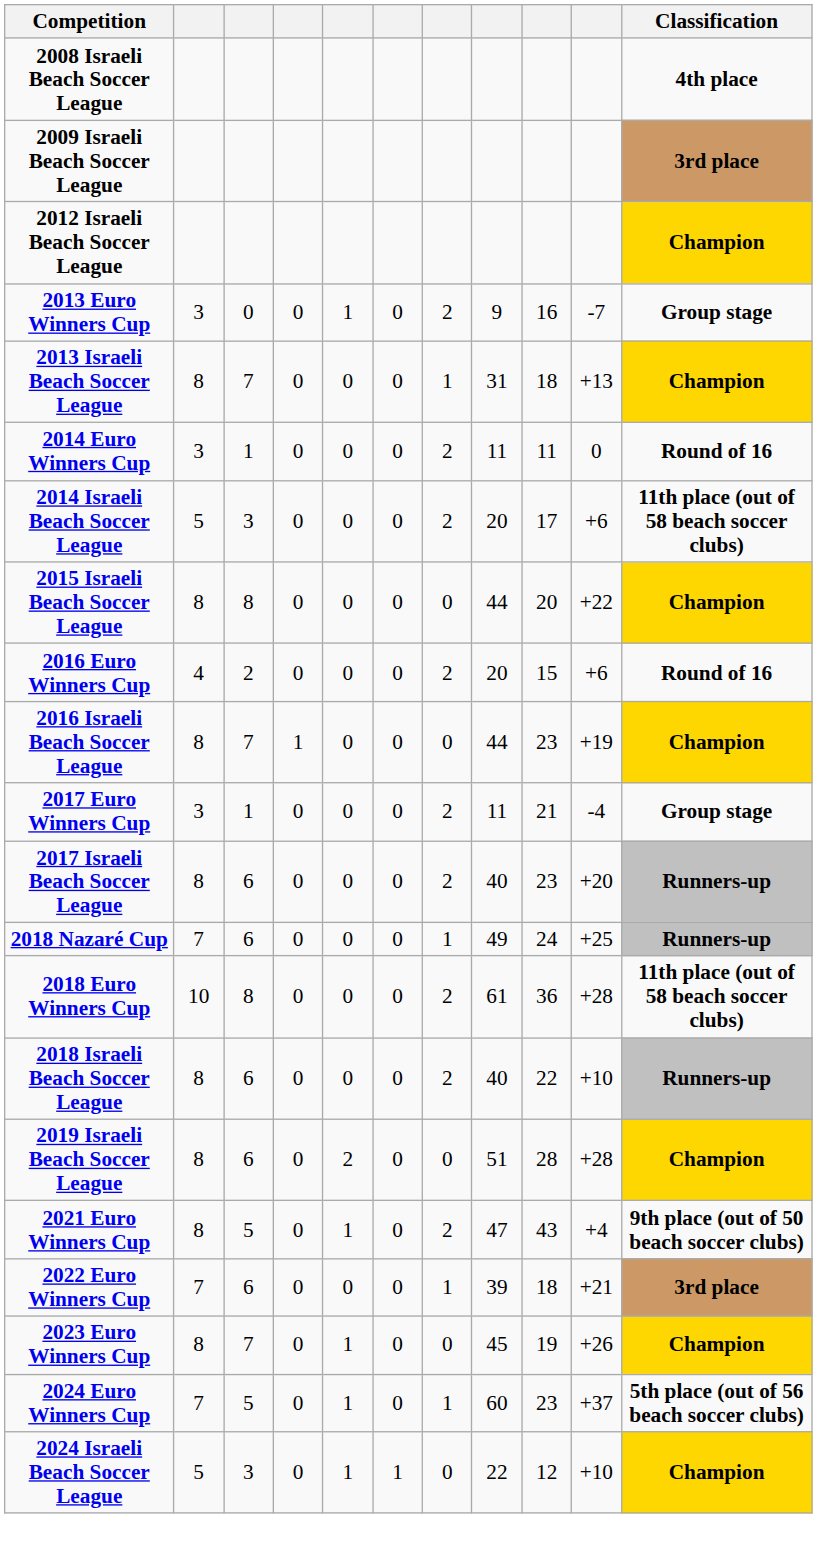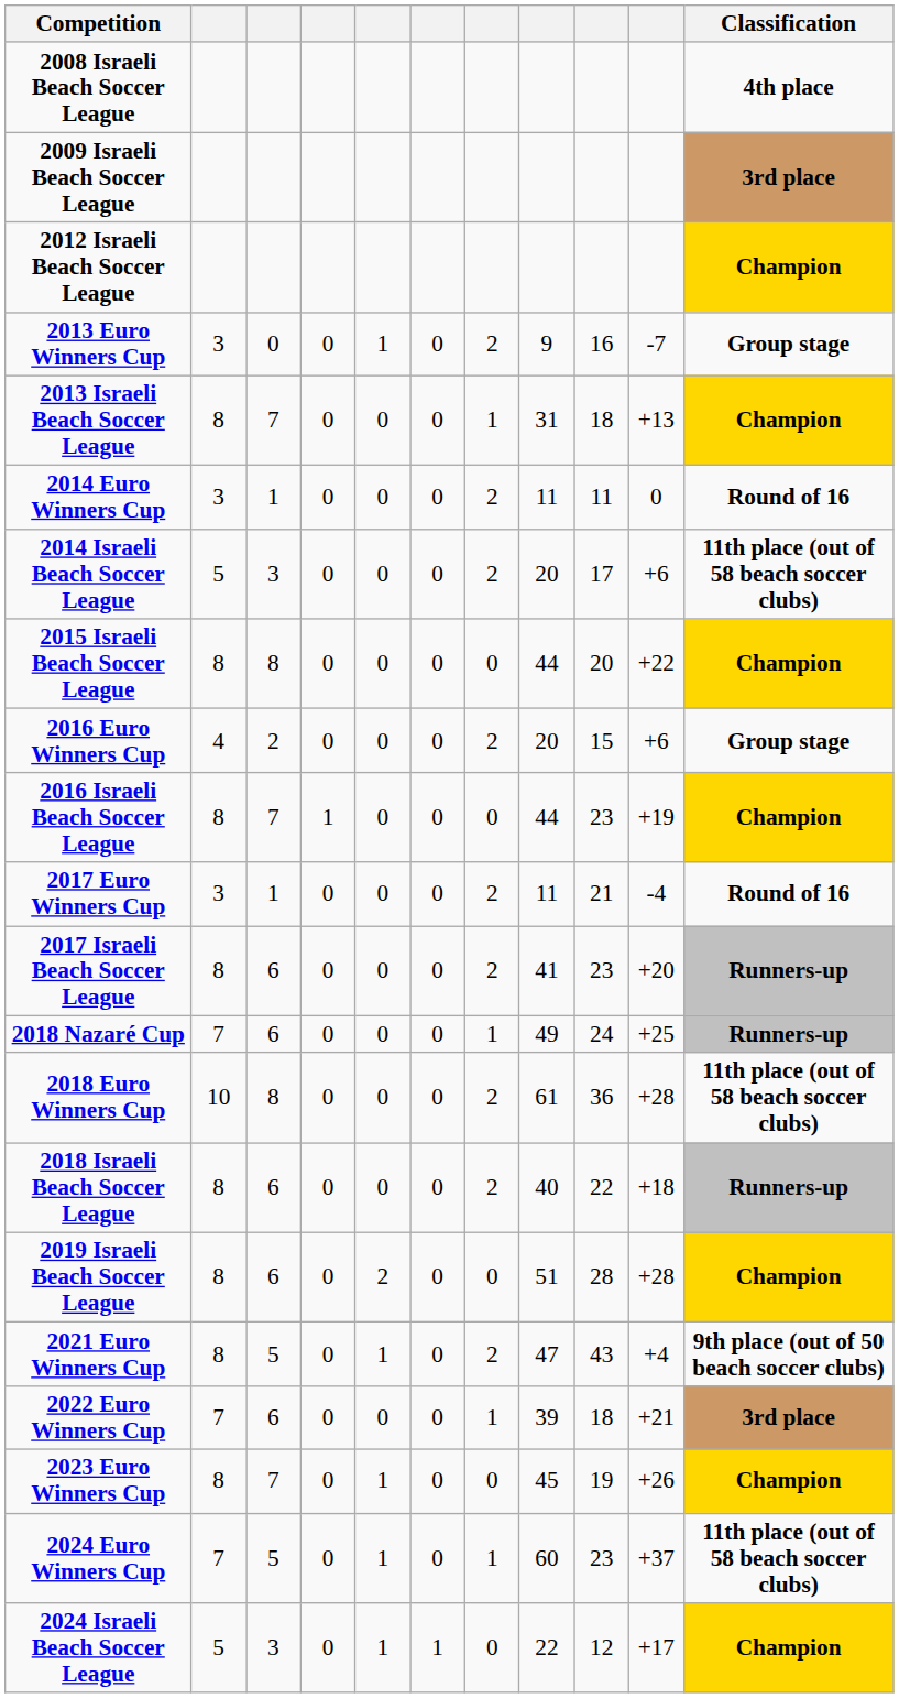 <table class="wikitable" style="text-align:center;">
 <tr>
 <th>Competition</th>
 <th width="30"></th>
 <th width="30"></th>
 <th width="30"></th>
 <th width="30"></th>
 <th width="30"></th>
 <th width="30"></th>
 <th width="30"></th>
 <th width="30"></th>
 <th width="30"></th>
 <th>Classification</th>
 </tr>
 <tr>
 <td><strong>2008 Israeli Beach Soccer League</strong></td>
 <td></td>
 <td></td>
 <td></td>
 <td></td>
 <td></td>
 <td></td>
 <td></td>
 <td></td>
 <td></td>
 <td><strong>4th place</strong></td>
 </tr>
 <tr>
 <td><strong>2009 Israeli Beach Soccer League</strong></td>
 <td></td>
 <td></td>
 <td></td>
 <td></td>
 <td></td>
 <td></td>
 <td></td>
 <td></td>
 <td></td>
 <td bgcolor="#CC9966"><strong>3rd place</strong></td>
 </tr>
 <tr>
 <td><strong>2012 Israeli Beach Soccer League</strong></td>
 <td></td>
 <td></td>
 <td></td>
 <td></td>
 <td></td>
 <td></td>
 <td></td>
 <td></td>
 <td></td>
 <td bgcolor="gold"><strong>Champion</strong></td>
 </tr>
 <tr>
 <td><strong><a href='#'>2013 Euro Winners Cup</a></strong></td>
 <td>3</td>
 <td>0</td>
 <td>0</td>
 <td>1</td>
 <td>0</td>
 <td>2</td>
 <td>9</td>
 <td>16</td>
 <td>-7</td>
 <td><strong>Group stage</strong></td>
 </tr>
 <tr>
 <td><strong><a href='#'>2013 Israeli Beach Soccer League</a></strong></td>
 <td>8</td>
 <td>7</td>
 <td>0</td>
 <td>0</td>
 <td>0</td>
 <td>1</td>
 <td>31</td>
 <td>18</td>
 <td>+13</td>
 <td bgcolor="gold"><strong>Champion</strong></td>
 </tr>
 <tr>
 <td><strong><a href='#'>2014 Euro Winners Cup</a></strong></td>
 <td>3</td>
 <td>1</td>
 <td>0</td>
 <td>0</td>
 <td>0</td>
 <td>2</td>
 <td>11</td>
 <td>11</td>
 <td>0</td>
 <td><strong>Round of 16</strong></td>
 </tr>
 <tr>
 <td><strong><a href='#'>2014 Israeli Beach Soccer League</a></strong></td>
 <td>5</td>
 <td>3</td>
 <td>0</td>
 <td>0</td>
 <td>0</td>
 <td>2</td>
 <td>20</td>
 <td>17</td>
 <td>+6</td>
 <td><strong>11th place (out of 58 beach soccer clubs)</strong></td>
 </tr>
 <tr>
 <td><strong><a href='#'>2015 Israeli Beach Soccer League</a></strong></td>
 <td>8</td>
 <td>8</td>
 <td>0</td>
 <td>0</td>
 <td>0</td>
 <td>0</td>
 <td>44</td>
 <td>20</td>
 <td>+22</td>
 <td bgcolor="gold"><strong>Champion</strong></td>
 </tr>
 <tr>
 <td><strong><a href='#'>2016 Euro Winners Cup</a></strong></td>
 <td>4</td>
 <td>2</td>
 <td>0</td>
 <td>0</td>
 <td>0</td>
 <td>2</td>
 <td>20</td>
 <td>15</td>
 <td>+6</td>
-<td><strong>Round of 16</strong></td>
+<td><strong>Group stage</strong></td>
 </tr>
 <tr>
 <td><strong><a href='#'>2016 Israeli Beach Soccer League</a></strong></td>
 <td>8</td>
 <td>7</td>
 <td>1</td>
 <td>0</td>
 <td>0</td>
 <td>0</td>
 <td>44</td>
 <td>23</td>
 <td>+19</td>
 <td bgcolor="gold"><strong>Champion</strong></td>
 </tr>
 <tr>
 <td><strong><a href='#'>2017 Euro Winners Cup</a></strong></td>
 <td>3</td>
 <td>1</td>
 <td>0</td>
 <td>0</td>
 <td>0</td>
 <td>2</td>
 <td>11</td>
 <td>21</td>
 <td>-4</td>
-<td><strong>Group stage</strong></td>
+<td><strong>Round of 16</strong></td>
 </tr>
 <tr>
 <td><strong><a href='#'>2017 Israeli Beach Soccer League</a></strong></td>
 <td>8</td>
 <td>6</td>
 <td>0</td>
 <td>0</td>
 <td>0</td>
 <td>2</td>
-<td>40</td>
+<td>41</td>
 <td>23</td>
 <td>+20</td>
 <td bgcolor="silver"><strong>Runners-up</strong></td>
 </tr>
 <tr>
 <td><strong><a href='#'>2018 Nazaré Cup</a></strong></td>
 <td>7</td>
 <td>6</td>
 <td>0</td>
 <td>0</td>
 <td>0</td>
 <td>1</td>
 <td>49</td>
 <td>24</td>
 <td>+25</td>
 <td bgcolor="silver"><strong>Runners-up</strong></td>
 </tr>
 <tr>
 <td><strong><a href='#'>2018 Euro Winners Cup</a></strong></td>
 <td>10</td>
 <td>8</td>
 <td>0</td>
 <td>0</td>
 <td>0</td>
 <td>2</td>
 <td>61</td>
 <td>36</td>
 <td>+28</td>
 <td><strong>11th place (out of 58 beach soccer clubs)</strong></td>
 </tr>
 <tr>
 <td><strong><a href='#'>2018 Israeli Beach Soccer League</a></strong></td>
 <td>8</td>
 <td>6</td>
 <td>0</td>
 <td>0</td>
 <td>0</td>
 <td>2</td>
 <td>40</td>
 <td>22</td>
-<td>+10</td>
+<td>+18</td>
 <td bgcolor="silver"><strong>Runners-up</strong></td>
 </tr>
 <tr>
 <td><strong><a href='#'>2019 Israeli Beach Soccer League</a></strong></td>
 <td>8</td>
 <td>6</td>
 <td>0</td>
 <td>2</td>
 <td>0</td>
 <td>0</td>
 <td>51</td>
 <td>28</td>
 <td>+28</td>
 <td bgcolor="gold"><strong>Champion</strong></td>
 </tr>
 <tr>
 <td><strong><a href='#'>2021 Euro Winners Cup</a></strong></td>
 <td>8</td>
 <td>5</td>
 <td>0</td>
 <td>1</td>
 <td>0</td>
 <td>2</td>
 <td>47</td>
 <td>43</td>
 <td>+4</td>
 <td><strong>9th place (out of 50 beach soccer clubs)</strong></td>
 </tr>
 <tr>
 <td><strong><a href='#'>2022 Euro Winners Cup</a></strong></td>
 <td>7</td>
 <td>6</td>
 <td>0</td>
 <td>0</td>
 <td>0</td>
 <td>1</td>
 <td>39</td>
 <td>18</td>
 <td>+21</td>
 <td bgcolor="#CC9966"><strong>3rd place</strong></td>
 </tr>
 <tr>
 <td><strong><a href='#'>2023 Euro Winners Cup</a></strong></td>
 <td>8</td>
 <td>7</td>
 <td>0</td>
 <td>1</td>
 <td>0</td>
 <td>0</td>
 <td>45</td>
 <td>19</td>
 <td>+26</td>
 <td bgcolor="gold"><strong>Champion</strong></td>
 </tr>
 <tr>
 <td><strong><a href='#'>2024 Euro Winners Cup</a></strong></td>
 <td>7</td>
 <td>5</td>
 <td>0</td>
 <td>1</td>
 <td>0</td>
 <td>1</td>
 <td>60</td>
 <td>23</td>
 <td>+37</td>
-<td><strong>5th place (out of 56 beach soccer clubs)</strong></td>
+<td><strong>11th place (out of 58 beach soccer clubs)</strong></td>
 </tr>
 <tr>
 <td><strong><a href='#'>2024 Israeli Beach Soccer League</a></strong></td>
 <td>5</td>
 <td>3</td>
 <td>0</td>
 <td>1</td>
 <td>1</td>
 <td>0</td>
 <td>22</td>
 <td>12</td>
-<td>+10</td>
+<td>+17</td>
 <td bgcolor="gold"><strong>Champion</strong></td>
 </tr>
 </table>
